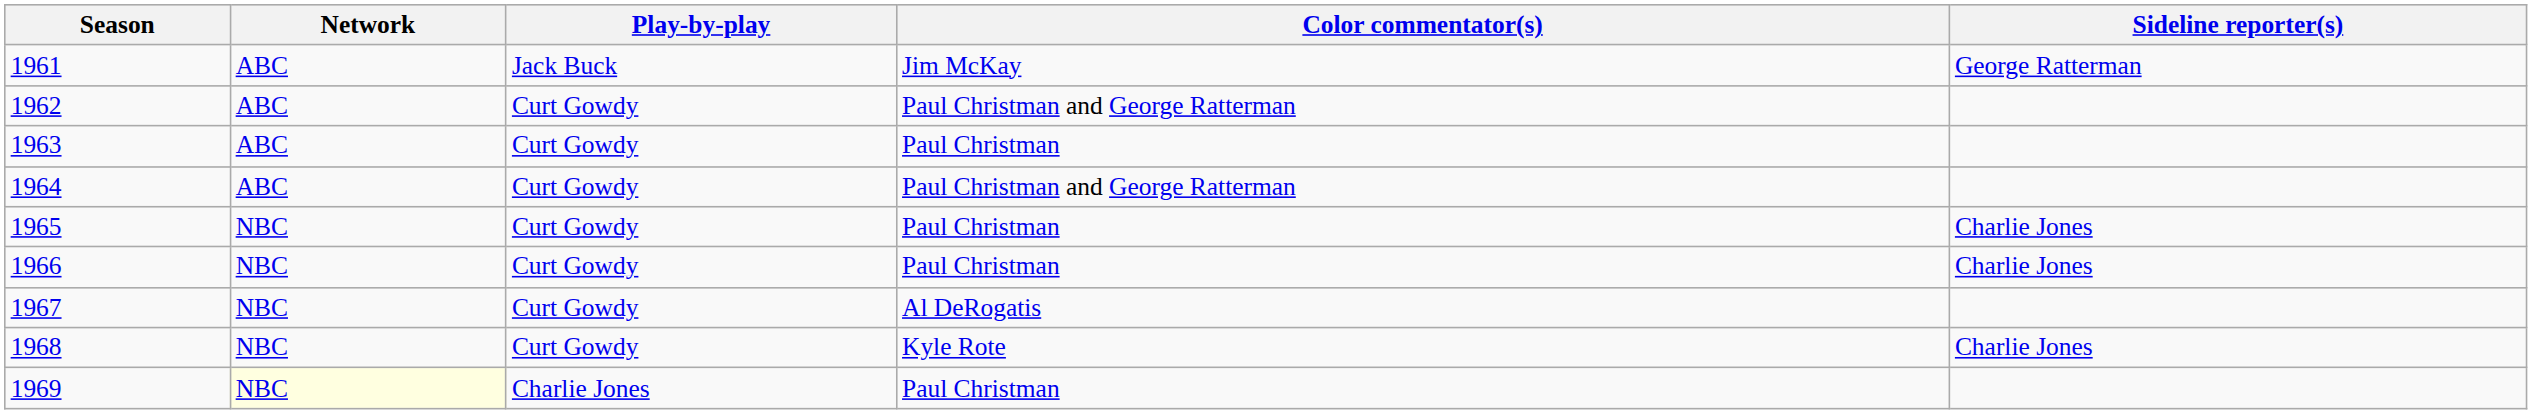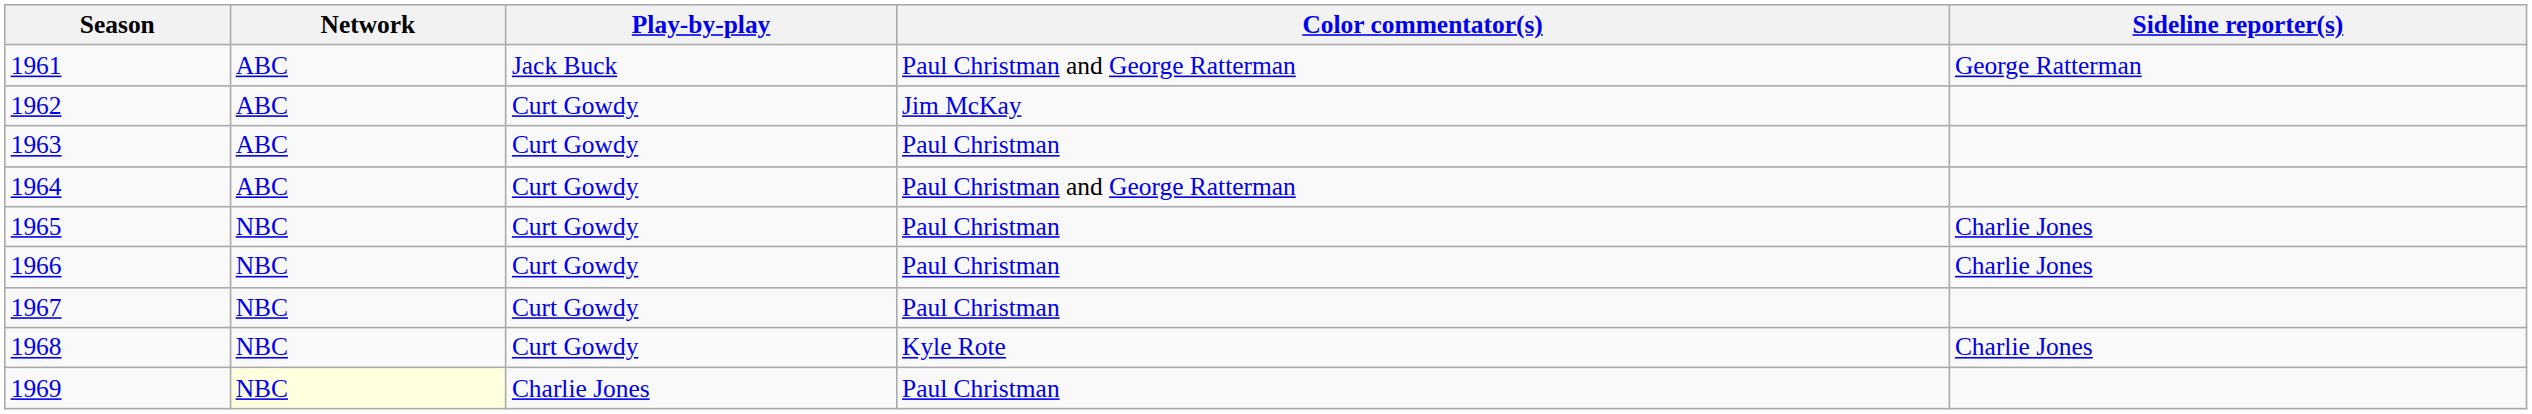 <table class="wikitable" style="width:80%;">
 <tr>
 <th>Season</th>
 <th>Network</th>
 <th><a href='#'>Play-by-play</a></th>
 <th><a href='#'>Color commentator(s)</a></th>
 <th><a href='#'>Sideline reporter(s)</a></th>
 </tr>
 <tr>
 <td><a href='#'>1961</a></td>
 <td><a href='#'>ABC</a></td>
 <td><a href='#'>Jack Buck</a></td>
-<td><a href='#'>Jim McKay</a></td>
+<td><a href='#'>Paul Christman</a> and <a href='#'>George Ratterman</a></td>
 <td><a href='#'>George Ratterman</a></td>
 </tr>
 <tr>
 <td><a href='#'>1962</a></td>
 <td><a href='#'>ABC</a></td>
 <td><a href='#'>Curt Gowdy</a></td>
-<td><a href='#'>Paul Christman</a> and <a href='#'>George Ratterman</a></td>
+<td><a href='#'>Jim McKay</a></td>
 <td></td>
 </tr>
 <tr>
 <td><a href='#'>1963</a></td>
 <td><a href='#'>ABC</a></td>
 <td><a href='#'>Curt Gowdy</a></td>
 <td><a href='#'>Paul Christman</a></td>
 <td></td>
 </tr>
 <tr>
 <td><a href='#'>1964</a></td>
 <td><a href='#'>ABC</a></td>
 <td><a href='#'>Curt Gowdy</a></td>
 <td><a href='#'>Paul Christman</a> and <a href='#'>George Ratterman</a></td>
 <td></td>
 </tr>
 <tr>
 <td><a href='#'>1965</a></td>
 <td><a href='#'>NBC</a></td>
 <td><a href='#'>Curt Gowdy</a></td>
 <td><a href='#'>Paul Christman</a></td>
 <td><a href='#'>Charlie Jones</a></td>
 </tr>
 <tr>
 <td><a href='#'>1966</a></td>
 <td><a href='#'>NBC</a></td>
 <td><a href='#'>Curt Gowdy</a></td>
 <td><a href='#'>Paul Christman</a></td>
 <td><a href='#'>Charlie Jones</a></td>
 </tr>
 <tr>
 <td><a href='#'>1967</a></td>
 <td><a href='#'>NBC</a></td>
 <td><a href='#'>Curt Gowdy</a></td>
-<td><a href='#'>Al DeRogatis</a></td>
+<td><a href='#'>Paul Christman</a></td>
 <td></td>
 </tr>
 <tr>
 <td><a href='#'>1968</a></td>
 <td><a href='#'>NBC</a></td>
 <td><a href='#'>Curt Gowdy</a></td>
 <td><a href='#'>Kyle Rote</a></td>
 <td><a href='#'>Charlie Jones</a></td>
 </tr>
 <tr>
 <td><a href='#'>1969</a></td>
 <td style="background: lightyellow;"><a href='#'>NBC</a></td>
 <td><a href='#'>Charlie Jones</a></td>
 <td><a href='#'>Paul Christman</a></td>
 <td></td>
 </tr>
 </table>
